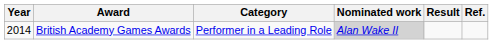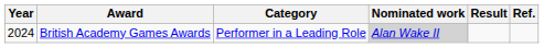 <table class=wikitable>
 <tr>
 <th scope="col">Year</th>
 <th scope="col">Award</th>
 <th scope="col">Category</th>
 <th scope="col">Nominated work</th>
 <th scope="col">Result</th>
 <th>Ref.</th>
 </tr>
 <tr>
-<td style="text-align:center;">2014</td>
+<td style="text-align:center;">2024</td>
 <td><a href='#'>British Academy Games Awards</a></td>
 <td><a href='#'>Performer in a Leading Role</a></td>
 <td style="background: lightgrey;"><em><a href='#'>Alan Wake II</a></em></td>
 <td></td>
 <td style="text-align:center;"></td>
 </tr>
 </table>
